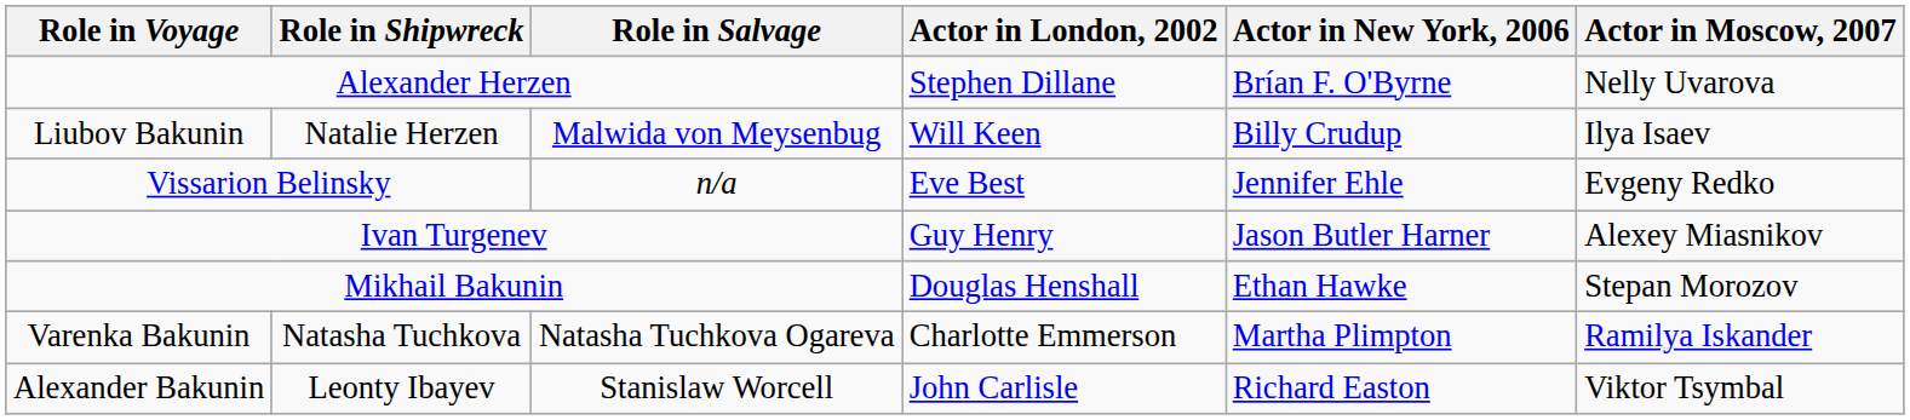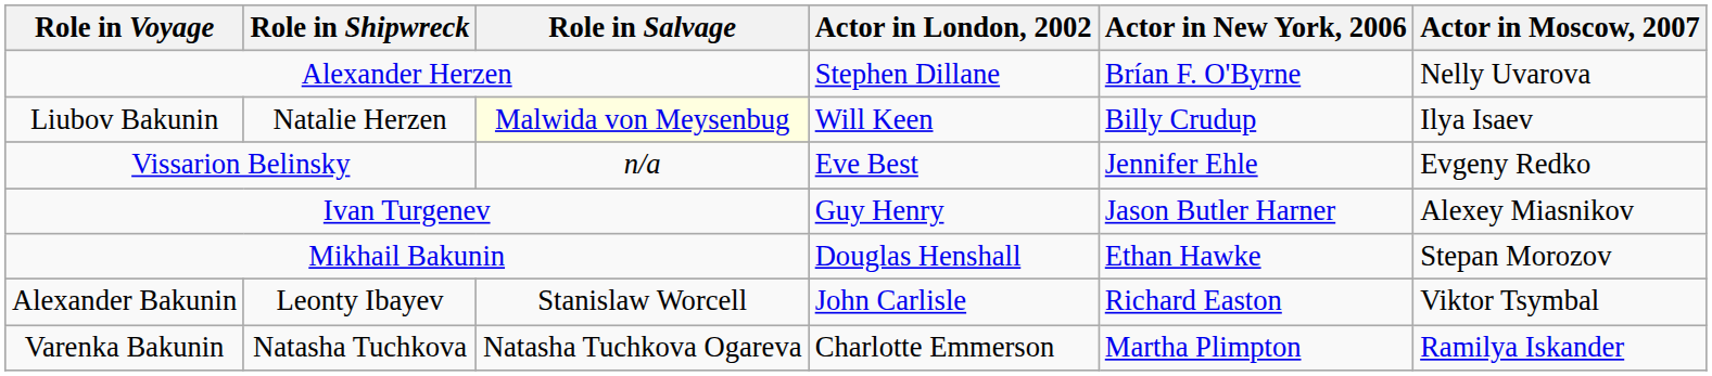 <table class="wikitable">
 <tr>
 <th>Role in <em>Voyage</em></th>
 <th>Role in <em>Shipwreck</em></th>
 <th>Role in <em>Salvage</em></th>
 <th>Actor in London, 2002</th>
 <th>Actor in New York, 2006</th>
 <th>Actor in Moscow, 2007</th>
 </tr>
 <tr>
 <td colspan=3 align=center><a href='#'>Alexander Herzen</a></td>
 <td><a href='#'>Stephen Dillane</a></td>
 <td><a href='#'>Brían F. O'Byrne</a></td>
 <td>Nelly Uvarova</td>
 </tr>
 <tr>
 <td align=center>Liubov Bakunin</td>
 <td align=center>Natalie Herzen</td>
-<td align=center><a href='#'>Malwida von Meysenbug</a></td>
+<td align=center style="background: lightyellow;"><a href='#'>Malwida von Meysenbug</a></td>
 <td><a href='#'>Will Keen</a></td>
 <td><a href='#'>Billy Crudup</a></td>
 <td>Ilya Isaev</td>
 </tr>
 <tr>
 <td colspan=2 align=center><a href='#'>Vissarion Belinsky</a></td>
 <td align=center><em>n/a</em></td>
 <td><a href='#'>Eve Best</a></td>
 <td><a href='#'>Jennifer Ehle</a></td>
 <td>Evgeny Redko</td>
 </tr>
 <tr>
 <td colspan=3 align=center><a href='#'>Ivan Turgenev</a></td>
 <td><a href='#'>Guy Henry</a></td>
 <td><a href='#'>Jason Butler Harner</a></td>
 <td>Alexey Miasnikov</td>
 </tr>
 <tr>
 <td colspan=3 align=center><a href='#'>Mikhail Bakunin</a></td>
 <td><a href='#'>Douglas Henshall</a></td>
 <td><a href='#'>Ethan Hawke</a></td>
 <td>Stepan Morozov</td>
 </tr>
 <tr>
+<td align=center>Alexander Bakunin</td>
+<td align=center>Leonty Ibayev</td>
+<td align=center>Stanislaw Worcell</td>
+<td><a href='#'>John Carlisle</a></td>
+<td><a href='#'>Richard Easton</a></td>
+<td>Viktor Tsymbal</td>
+</tr>
+<tr>
 <td align=center>Varenka Bakunin</td>
 <td align=center>Natasha Tuchkova</td>
 <td align=center>Natasha Tuchkova Ogareva</td>
 <td>Charlotte Emmerson</td>
 <td><a href='#'>Martha Plimpton</a></td>
 <td><a href='#'>Ramilya Iskander</a></td>
 </tr>
-<tr>
-<td align=center>Alexander Bakunin</td>
-<td align=center>Leonty Ibayev</td>
-<td align=center>Stanislaw Worcell</td>
-<td><a href='#'>John Carlisle</a></td>
-<td><a href='#'>Richard Easton</a></td>
-<td>Viktor Tsymbal</td>
-</tr>
 </table>
